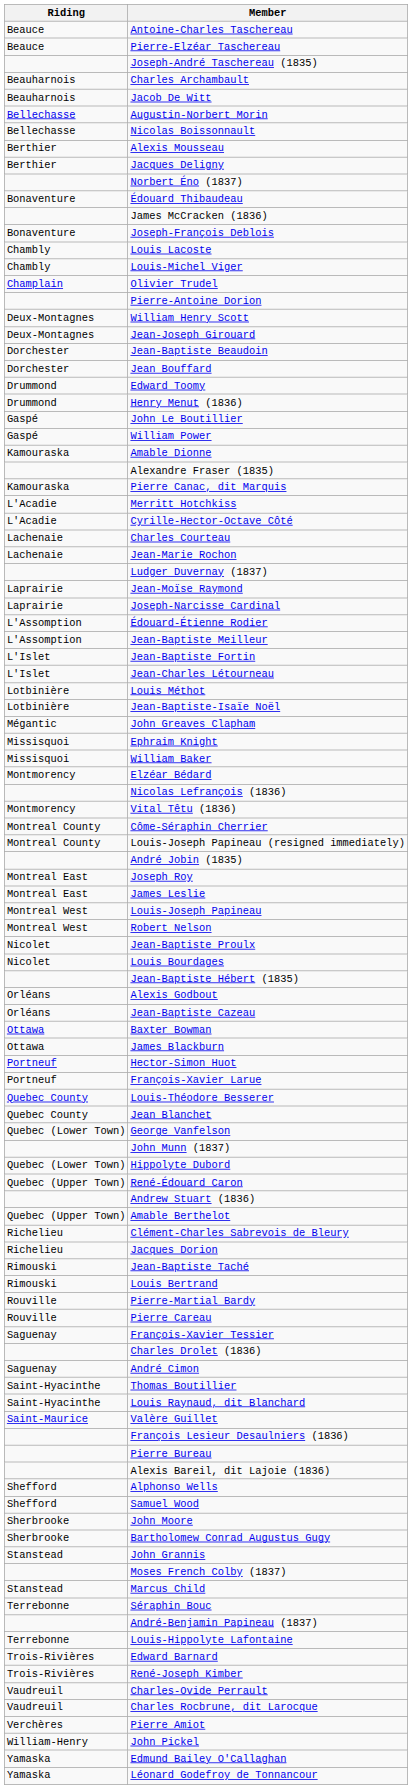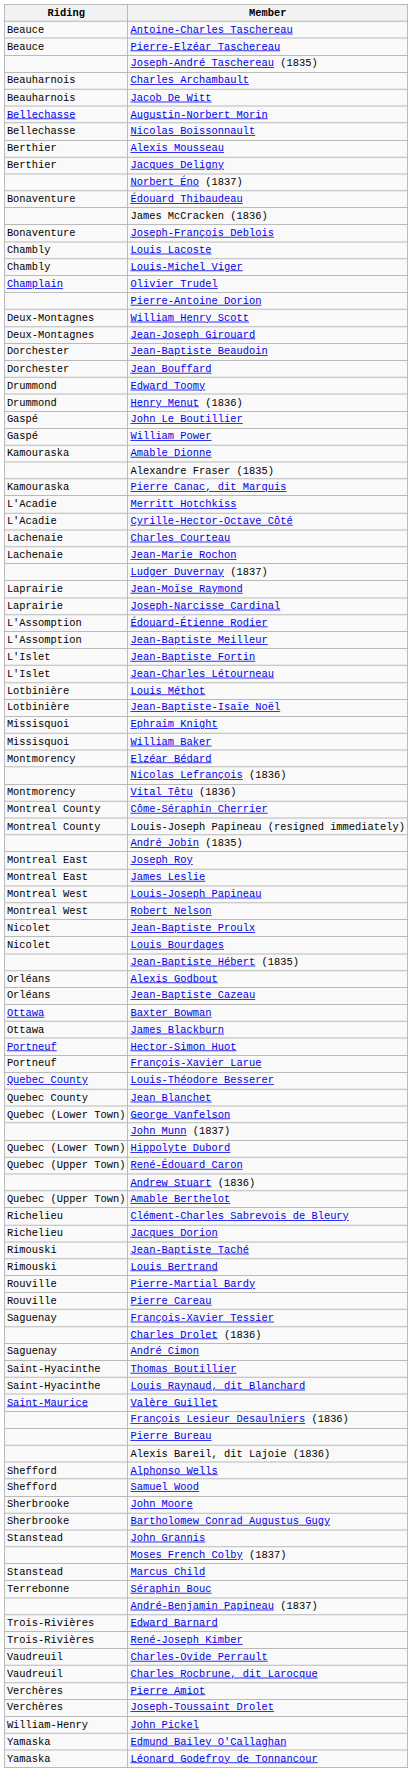 <table class="wikitable">
 <tr>
 <th>Riding</th>
 <th>Member</th>
 </tr>
 <tr>
 <td>Beauce</td>
 <td><a href='#'>Antoine-Charles Taschereau</a></td>
 </tr>
 <tr>
 <td>Beauce</td>
 <td><a href='#'>Pierre-Elzéar Taschereau</a></td>
 </tr>
 <tr>
 <td></td>
 <td><a href='#'>Joseph-André Taschereau</a> (1835)</td>
 </tr>
 <tr>
 <td>Beauharnois</td>
 <td><a href='#'>Charles Archambault</a></td>
 </tr>
 <tr>
 <td>Beauharnois</td>
 <td><a href='#'>Jacob De Witt</a></td>
 </tr>
 <tr>
 <td><a href='#'>Bellechasse</a></td>
 <td><a href='#'>Augustin-Norbert Morin</a></td>
 </tr>
 <tr>
 <td>Bellechasse</td>
 <td><a href='#'>Nicolas Boissonnault</a></td>
 </tr>
 <tr>
 <td>Berthier</td>
 <td><a href='#'>Alexis Mousseau</a></td>
 </tr>
 <tr>
 <td>Berthier</td>
 <td><a href='#'>Jacques Deligny</a></td>
 </tr>
 <tr>
 <td></td>
 <td><a href='#'>Norbert Éno</a> (1837)</td>
 </tr>
 <tr>
 <td>Bonaventure</td>
 <td><a href='#'>Édouard Thibaudeau</a></td>
 </tr>
 <tr>
 <td></td>
 <td>James McCracken (1836)</td>
 </tr>
 <tr>
 <td>Bonaventure</td>
 <td><a href='#'>Joseph-François Deblois</a></td>
 </tr>
 <tr>
 <td>Chambly</td>
 <td><a href='#'>Louis Lacoste</a></td>
 </tr>
 <tr>
 <td>Chambly</td>
 <td><a href='#'>Louis-Michel Viger</a></td>
 </tr>
 <tr>
 <td><a href='#'>Champlain</a></td>
 <td><a href='#'>Olivier Trudel</a></td>
 </tr>
 <tr>
 <td></td>
 <td><a href='#'>Pierre-Antoine Dorion</a></td>
 </tr>
 <tr>
 <td>Deux-Montagnes</td>
 <td><a href='#'>William Henry Scott</a></td>
 </tr>
 <tr>
 <td>Deux-Montagnes</td>
 <td><a href='#'>Jean-Joseph Girouard</a></td>
 </tr>
 <tr>
 <td>Dorchester</td>
 <td><a href='#'>Jean-Baptiste Beaudoin</a></td>
 </tr>
 <tr>
 <td>Dorchester</td>
 <td><a href='#'>Jean Bouffard</a></td>
 </tr>
 <tr>
 <td>Drummond</td>
 <td><a href='#'>Edward Toomy</a></td>
 </tr>
 <tr>
 <td>Drummond </td>
 <td><a href='#'>Henry Menut</a> (1836)</td>
 </tr>
 <tr>
 <td>Gaspé</td>
 <td><a href='#'>John Le Boutillier</a></td>
 </tr>
 <tr>
 <td>Gaspé</td>
 <td><a href='#'>William Power</a></td>
 </tr>
 <tr>
 <td>Kamouraska</td>
 <td><a href='#'>Amable Dionne</a></td>
 </tr>
 <tr>
 <td></td>
 <td>Alexandre Fraser (1835)</td>
 </tr>
 <tr>
 <td>Kamouraska</td>
 <td><a href='#'>Pierre Canac, dit Marquis</a></td>
 </tr>
 <tr>
 <td>L'Acadie</td>
 <td><a href='#'>Merritt Hotchkiss</a></td>
 </tr>
 <tr>
 <td>L'Acadie</td>
 <td><a href='#'>Cyrille-Hector-Octave Côté</a></td>
 </tr>
 <tr>
 <td>Lachenaie</td>
 <td><a href='#'>Charles Courteau</a></td>
 </tr>
 <tr>
 <td>Lachenaie</td>
 <td><a href='#'>Jean-Marie Rochon</a></td>
 </tr>
 <tr>
 <td></td>
 <td><a href='#'>Ludger Duvernay</a> (1837)</td>
 </tr>
 <tr>
 <td>Laprairie</td>
 <td><a href='#'>Jean-Moïse Raymond</a></td>
 </tr>
 <tr>
 <td>Laprairie</td>
 <td><a href='#'>Joseph-Narcisse Cardinal</a></td>
 </tr>
 <tr>
 <td>L'Assomption</td>
 <td><a href='#'>Édouard-Étienne Rodier</a></td>
 </tr>
 <tr>
 <td>L'Assomption</td>
 <td><a href='#'>Jean-Baptiste Meilleur</a></td>
 </tr>
 <tr>
 <td>L'Islet</td>
 <td><a href='#'>Jean-Baptiste Fortin</a></td>
 </tr>
 <tr>
 <td>L'Islet</td>
 <td><a href='#'>Jean-Charles Létourneau</a></td>
 </tr>
 <tr>
 <td>Lotbinière</td>
 <td><a href='#'>Louis Méthot</a></td>
 </tr>
 <tr>
 <td>Lotbinière</td>
 <td><a href='#'>Jean-Baptiste-Isaïe Noël</a></td>
-</tr>
-<tr>
-<td>Mégantic</td>
-<td><a href='#'>John Greaves Clapham</a></td>
 </tr>
 <tr>
 <td>Missisquoi</td>
 <td><a href='#'>Ephraim Knight</a></td>
 </tr>
 <tr>
 <td>Missisquoi</td>
 <td><a href='#'>William Baker</a></td>
 </tr>
 <tr>
 <td>Montmorency</td>
 <td><a href='#'>Elzéar Bédard</a></td>
 </tr>
 <tr>
 <td></td>
 <td><a href='#'>Nicolas Lefrançois</a> (1836)</td>
 </tr>
 <tr>
 <td>Montmorency </td>
 <td><a href='#'>Vital Têtu</a> (1836)</td>
 </tr>
 <tr>
 <td>Montreal County</td>
 <td><a href='#'>Côme-Séraphin Cherrier</a></td>
 </tr>
 <tr>
 <td>Montreal County</td>
 <td>Louis-Joseph Papineau (resigned immediately)</td>
 </tr>
 <tr>
 <td></td>
 <td><a href='#'>André Jobin</a> (1835)</td>
 </tr>
 <tr>
 <td>Montreal East</td>
 <td><a href='#'>Joseph Roy</a></td>
 </tr>
 <tr>
 <td>Montreal East</td>
 <td><a href='#'>James Leslie</a></td>
 </tr>
 <tr>
 <td>Montreal West</td>
 <td><a href='#'>Louis-Joseph Papineau</a></td>
 </tr>
 <tr>
 <td>Montreal West</td>
 <td><a href='#'>Robert Nelson</a></td>
 </tr>
 <tr>
 <td>Nicolet</td>
 <td><a href='#'>Jean-Baptiste Proulx</a></td>
 </tr>
 <tr>
 <td>Nicolet</td>
 <td><a href='#'>Louis Bourdages</a></td>
 </tr>
 <tr>
 <td></td>
 <td><a href='#'>Jean-Baptiste Hébert</a> (1835)</td>
 </tr>
 <tr>
 <td>Orléans</td>
 <td><a href='#'>Alexis Godbout</a></td>
 </tr>
 <tr>
 <td>Orléans</td>
 <td><a href='#'>Jean-Baptiste Cazeau</a></td>
 </tr>
 <tr>
 <td><a href='#'>Ottawa</a></td>
 <td><a href='#'>Baxter Bowman</a></td>
 </tr>
 <tr>
 <td>Ottawa</td>
 <td><a href='#'>James Blackburn</a></td>
 </tr>
 <tr>
 <td><a href='#'>Portneuf</a></td>
 <td><a href='#'>Hector-Simon Huot</a></td>
 </tr>
 <tr>
 <td>Portneuf</td>
 <td><a href='#'>François-Xavier Larue</a></td>
 </tr>
 <tr>
 <td><a href='#'>Quebec County</a></td>
 <td><a href='#'>Louis-Théodore Besserer</a></td>
 </tr>
 <tr>
 <td>Quebec County</td>
 <td><a href='#'>Jean Blanchet</a></td>
 </tr>
 <tr>
 <td>Quebec (Lower Town)</td>
 <td><a href='#'>George Vanfelson</a></td>
 </tr>
 <tr>
 <td></td>
 <td><a href='#'>John Munn</a> (1837)</td>
 </tr>
 <tr>
 <td>Quebec (Lower Town)</td>
 <td><a href='#'>Hippolyte Dubord</a></td>
 </tr>
 <tr>
 <td>Quebec (Upper Town)</td>
 <td><a href='#'>René-Édouard Caron</a></td>
 </tr>
 <tr>
 <td></td>
 <td><a href='#'>Andrew Stuart</a> (1836)</td>
 </tr>
 <tr>
 <td>Quebec (Upper Town)</td>
 <td><a href='#'>Amable Berthelot</a></td>
 </tr>
 <tr>
 <td>Richelieu</td>
 <td><a href='#'>Clément-Charles Sabrevois de Bleury</a></td>
 </tr>
 <tr>
 <td>Richelieu</td>
 <td><a href='#'>Jacques Dorion</a></td>
 </tr>
 <tr>
 <td>Rimouski</td>
 <td><a href='#'>Jean-Baptiste Taché</a></td>
 </tr>
 <tr>
 <td>Rimouski</td>
 <td><a href='#'>Louis Bertrand</a></td>
 </tr>
 <tr>
 <td>Rouville</td>
 <td><a href='#'>Pierre-Martial Bardy</a></td>
 </tr>
 <tr>
 <td>Rouville</td>
 <td><a href='#'>Pierre Careau</a></td>
 </tr>
 <tr>
 <td>Saguenay</td>
 <td><a href='#'>François-Xavier Tessier</a></td>
 </tr>
 <tr>
 <td></td>
 <td><a href='#'>Charles Drolet</a> (1836)</td>
 </tr>
 <tr>
 <td>Saguenay</td>
 <td><a href='#'>André Cimon</a></td>
 </tr>
 <tr>
 <td>Saint-Hyacinthe</td>
 <td><a href='#'>Thomas Boutillier</a></td>
 </tr>
 <tr>
 <td>Saint-Hyacinthe</td>
 <td><a href='#'>Louis Raynaud, dit Blanchard</a></td>
 </tr>
 <tr>
 <td><a href='#'>Saint-Maurice</a></td>
 <td><a href='#'>Valère Guillet</a></td>
 </tr>
 <tr>
 <td></td>
 <td><a href='#'>François Lesieur Desaulniers</a> (1836)</td>
 </tr>
 <tr>
 <td></td>
 <td><a href='#'>Pierre Bureau</a></td>
 </tr>
 <tr>
 <td></td>
 <td>Alexis Bareil, dit Lajoie (1836)</td>
 </tr>
 <tr>
 <td>Shefford</td>
 <td><a href='#'>Alphonso Wells</a></td>
 </tr>
 <tr>
 <td>Shefford</td>
 <td><a href='#'>Samuel Wood</a></td>
 </tr>
 <tr>
 <td>Sherbrooke</td>
 <td><a href='#'>John Moore</a></td>
 </tr>
 <tr>
 <td>Sherbrooke</td>
 <td><a href='#'>Bartholomew Conrad Augustus Gugy</a></td>
 </tr>
 <tr>
 <td>Stanstead</td>
 <td><a href='#'>John Grannis</a></td>
 </tr>
 <tr>
 <td></td>
 <td><a href='#'>Moses French Colby</a> (1837)</td>
 </tr>
 <tr>
 <td>Stanstead</td>
 <td><a href='#'>Marcus Child</a></td>
 </tr>
 <tr>
 <td>Terrebonne</td>
 <td><a href='#'>Séraphin Bouc</a></td>
 </tr>
 <tr>
 <td></td>
 <td><a href='#'>André-Benjamin Papineau</a> (1837)</td>
 </tr>
 <tr>
-<td>Terrebonne</td>
-<td><a href='#'>Louis-Hippolyte Lafontaine</a></td>
-</tr>
-<tr>
 <td>Trois-Rivières</td>
 <td><a href='#'>Edward Barnard</a></td>
 </tr>
 <tr>
 <td>Trois-Rivières</td>
 <td><a href='#'>René-Joseph Kimber</a></td>
 </tr>
 <tr>
 <td>Vaudreuil</td>
 <td><a href='#'>Charles-Ovide Perrault</a></td>
 </tr>
 <tr>
 <td>Vaudreuil</td>
 <td><a href='#'>Charles Rocbrune, dit Larocque</a></td>
 </tr>
 <tr>
 <td>Verchères</td>
 <td><a href='#'>Pierre Amiot</a></td>
 </tr>
 <tr>
+<td>Verchères</td>
+<td><a href='#'>Joseph-Toussaint Drolet</a></td>
+</tr>
+<tr>
 <td>William-Henry</td>
 <td><a href='#'>John Pickel</a></td>
 </tr>
 <tr>
 <td>Yamaska</td>
 <td><a href='#'>Edmund Bailey O'Callaghan</a></td>
 </tr>
 <tr>
 <td>Yamaska</td>
 <td><a href='#'>Léonard Godefroy de Tonnancour</a></td>
 </tr>
 </table>
